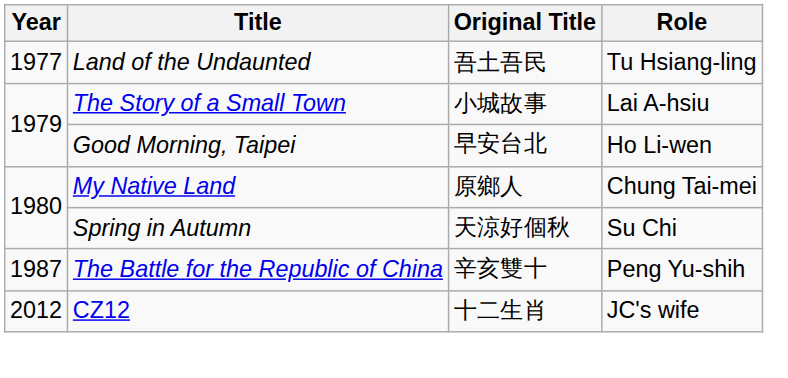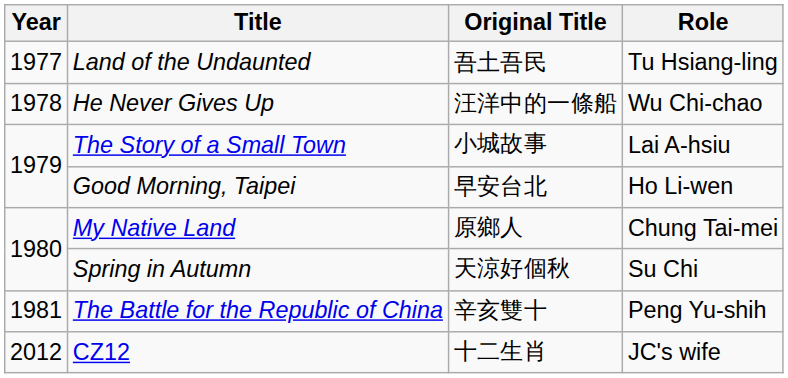 <table class="wikitable sortable">
 <tr>
 <th>Year</th>
 <th>Title</th>
 <th>Original Title</th>
 <th>Role</th>
 </tr>
 <tr>
 <td>1977</td>
 <td><em>Land of the Undaunted</em></td>
 <td>吾土吾民</td>
 <td>Tu Hsiang-ling</td>
+</tr>
+<tr>
+<td>1978</td>
+<td><em>He Never Gives Up</em></td>
+<td>汪洋中的一條船</td>
+<td>Wu Chi-chao</td>
 </tr>
 <tr>
 <td rowspan="2">1979</td>
 <td><em><a href='#'>The Story of a Small Town</a></em></td>
 <td>小城故事</td>
 <td>Lai A-hsiu</td>
 </tr>
 <tr>
 <td><em>Good Morning, Taipei</em></td>
 <td>早安台北</td>
 <td>Ho Li-wen</td>
 </tr>
 <tr>
 <td rowspan="2">1980</td>
 <td><a href='#'><em>My Native Land</em></a></td>
 <td>原鄉人</td>
 <td>Chung Tai-mei</td>
 </tr>
 <tr>
 <td><em>Spring in Autumn</em></td>
 <td>天涼好個秋</td>
 <td>Su Chi</td>
 </tr>
 <tr>
-<td>1987</td>
+<td>1981</td>
 <td><em><a href='#'>The Battle for the Republic of China</a></em></td>
 <td>辛亥雙十</td>
 <td>Peng Yu-shih</td>
 </tr>
 <tr>
 <td>2012</td>
 <td><a href='#'>CZ12</a></td>
 <td>十二生肖</td>
 <td>JC's wife</td>
 </tr>
 </table>
